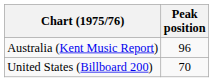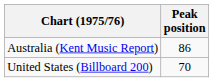 <table class="wikitable">
 <tr>
 <th>Chart (1975/76)</th>
 <th>Peak<br> position</th>
 </tr>
 <tr>
 <td>Australia (<a href='#'>Kent Music Report</a>)</td>
-<td align="center">96</td>
+<td align="center">86</td>
 </tr>
 <tr>
 <td>United States (<a href='#'>Billboard 200</a>)</td>
 <td align="center">70</td>
 </tr>
 </table>
